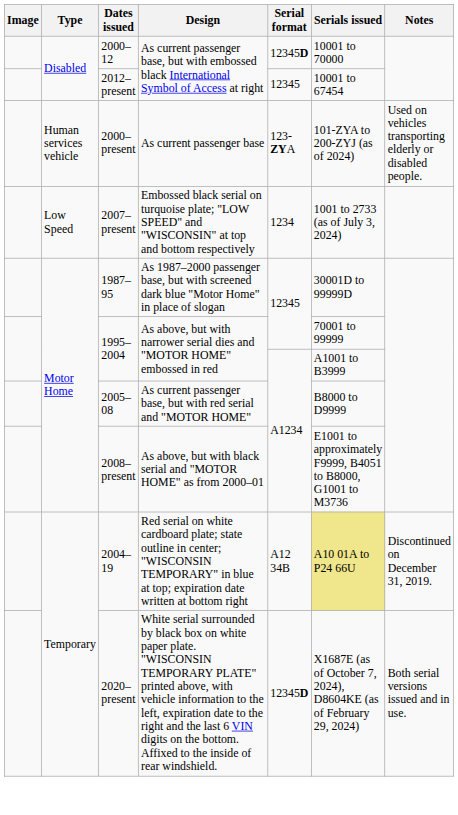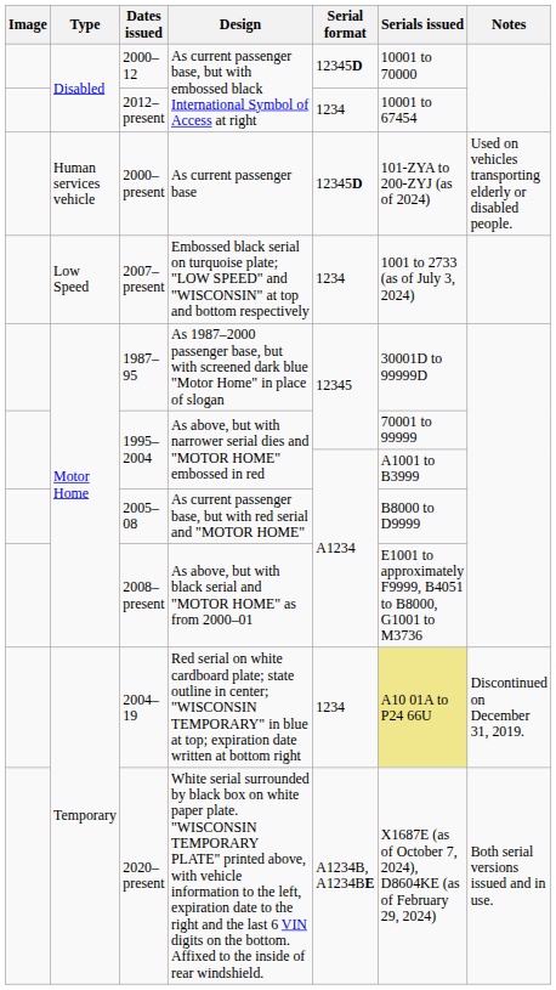 <table class="wikitable">
 <tr>
 <th>Image</th>
 <th>Type</th>
 <th>Dates issued</th>
 <th style="width:250px;">Design</th>
 <th>Serial format</th>
 <th>Serials issued</th>
 <th>Notes</th>
 </tr>
 <tr>
 <td></td>
 <td rowspan="2"><a href='#'>Disabled</a></td>
 <td>2000–12</td>
 <td rowspan="2">As current passenger base, but with embossed black <a href='#'>International Symbol of Access</a> at right</td>
 <td>12345<strong>D</strong></td>
 <td>10001 to 70000</td>
 <td rowspan="2"></td>
 </tr>
 <tr>
 <td></td>
 <td>2012–present</td>
-<td>12345</td>
+<td>1234 </td>
 <td>10001 to 67454 </td>
 </tr>
 <tr>
 <td></td>
 <td>Human services vehicle</td>
 <td>2000–present</td>
 <td>As current passenger base</td>
-<td>123-<strong>ZY</strong>A</td>
+<td>12345<strong>D</strong></td>
 <td>101-ZYA to 200-ZYJ (as of 2024)</td>
 <td>Used on vehicles transporting elderly or disabled people.</td>
 </tr>
 <tr>
 <td></td>
 <td>Low Speed</td>
 <td>2007–present</td>
 <td>Embossed black serial on turquoise plate; "LOW SPEED" and "WISCONSIN" at top and bottom respectively</td>
 <td>1234 </td>
 <td>1001  to 2733  (as of July 3, 2024)</td>
 <td></td>
 </tr>
 <tr>
 <td></td>
 <td rowspan="5"><a href='#'>Motor Home</a></td>
 <td>1987–95</td>
 <td>As 1987–2000 passenger base, but with screened dark blue "Motor Home" in place of slogan</td>
 <td rowspan="2">12345</td>
 <td>30001D to 99999D</td>
 <td rowspan="5"></td>
 </tr>
 <tr>
 <td rowspan="2"></td>
 <td rowspan="2">1995–2004</td>
 <td rowspan="2">As above, but with narrower serial dies and "MOTOR HOME" embossed in red</td>
 <td>70001 to 99999</td>
 </tr>
 <tr>
 <td rowspan="3">A1234</td>
 <td>A1001 to B3999</td>
 </tr>
 <tr>
 <td></td>
 <td>2005–08</td>
 <td>As current passenger base, but with red serial and "MOTOR HOME"</td>
 <td>B8000 to D9999</td>
 </tr>
 <tr>
 <td></td>
 <td>2008–present</td>
 <td>As above, but with black serial and "MOTOR HOME" as from 2000–01</td>
 <td>E1001 to approximately F9999, B4051 to B8000, G1001 to M3736 </td>
 </tr>
 <tr>
 <td></td>
 <td rowspan="2">Temporary</td>
 <td>2004–19</td>
 <td>Red serial on white cardboard plate; state outline in center; "WISCONSIN TEMPORARY" in blue at top; expiration date written at bottom right</td>
-<td>A12 34B</td>
+<td>1234 </td>
 <td style="background: khaki;">A10 01A to P24 66U </td>
 <td>Discontinued on December 31, 2019.</td>
 </tr>
 <tr>
 <td></td>
 <td>2020–present</td>
 <td>White serial surrounded by black box on white paper plate. "WISCONSIN TEMPORARY PLATE" printed above, with vehicle information to the left, expiration date to the right and the last 6 <a href='#'>VIN</a> digits on the bottom. Affixed to the inside of rear windshield.</td>
-<td>12345<strong>D</strong></td>
+<td>A1234B, A1234B<strong>E</strong></td>
 <td>X1687E (as of October 7, 2024), D8604KE (as of February 29, 2024)</td>
 <td>Both serial versions issued and in use.</td>
 </tr>
 </table>
